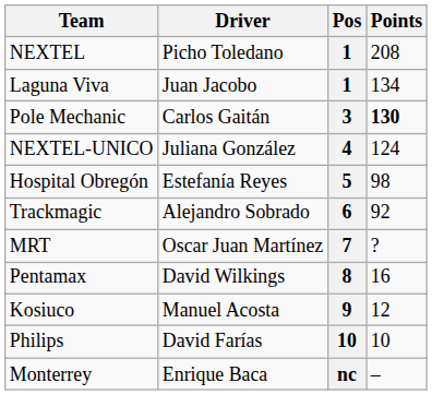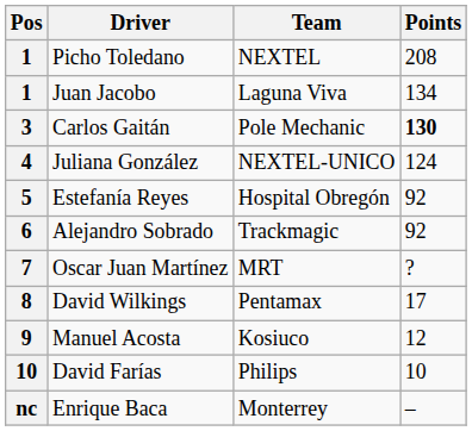 <table class="wikitable" style="font-size:85%">
 <tr>
+<th>Pos</th>
+<th>Driver</th>
 <th>Team</th>
-<th>Driver</th>
-<th>Pos</th>
 <th>Points</th>
 </tr>
 <tr>
+<th>1</th>
+<td> Picho Toledano</td>
 <td>NEXTEL</td>
-<td> Picho Toledano</td>
-<th>1</th>
 <td>208</td>
 </tr>
 <tr>
+<th>1</th>
+<td> Juan Jacobo</td>
 <td>Laguna Viva</td>
-<td> Juan Jacobo</td>
-<th>1</th>
 <td>134</td>
 </tr>
 <tr>
+<th>3</th>
+<td> Carlos Gaitán</td>
 <td>Pole Mechanic</td>
-<td> Carlos Gaitán</td>
-<th>3</th>
 <td><strong>130</strong></td>
 </tr>
 <tr>
+<th>4</th>
+<td> Juliana González</td>
 <td>NEXTEL-UNICO</td>
-<td> Juliana González</td>
-<th>4</th>
 <td>124</td>
 </tr>
 <tr>
+<th>5</th>
+<td> Estefanía Reyes</td>
 <td>Hospital Obregón</td>
-<td> Estefanía Reyes</td>
-<th>5</th>
-<td>98</td>
-</tr>
-<tr>
-<td>Trackmagic</td>
-<td> Alejandro Sobrado</td>
-<th>6</th>
 <td>92</td>
 </tr>
 <tr>
+<th>6</th>
+<td> Alejandro Sobrado</td>
+<td>Trackmagic</td>
+<td>92</td>
+</tr>
+<tr>
+<th>7</th>
+<td> Oscar Juan Martínez</td>
 <td>MRT</td>
-<td> Oscar Juan Martínez</td>
-<th>7</th>
 <td>?</td>
 </tr>
 <tr>
+<th>8</th>
+<td> David Wilkings</td>
 <td>Pentamax</td>
-<td> David Wilkings</td>
-<th>8</th>
-<td>16</td>
+<td>17</td>
 </tr>
 <tr>
+<th>9</th>
+<td> Manuel Acosta</td>
 <td>Kosiuco</td>
-<td> Manuel Acosta</td>
-<th>9</th>
 <td>12</td>
 </tr>
 <tr>
+<th>10</th>
+<td> David Farías</td>
 <td>Philips</td>
-<td> David Farías</td>
-<th>10</th>
 <td>10</td>
 </tr>
 <tr>
+<th>nc</th>
+<td> Enrique Baca</td>
 <td>Monterrey</td>
-<td> Enrique Baca</td>
-<th>nc</th>
 <td>–</td>
 </tr>
 </table>
